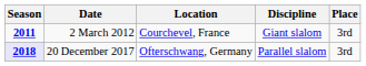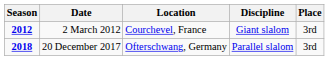 <table class="wikitable" style="text-align:center; font-size:95%;">
 <tr>
 <th>Season</th>
 <th>Date</th>
 <th>Location</th>
 <th>Discipline</th>
 <th>Place</th>
 </tr>
 <tr>
-<td><strong><a href='#'>2011</a></strong></td>
+<td><strong><a href='#'>2012</a></strong></td>
 <td align=right>2 March 2012</td>
 <td align=left> <a href='#'>Courchevel</a>, France</td>
 <td><a href='#'>Giant slalom</a></td>
 <td>3rd</td>
 </tr>
 <tr>
-<td rowspan=1 style="background: lavender;"><strong><a href='#'>2018</a></strong></td>
+<td rowspan=1><strong><a href='#'>2018</a></strong></td>
 <td align=right>20 December 2017</td>
 <td align=left> <a href='#'>Ofterschwang</a>, Germany</td>
 <td><a href='#'>Parallel slalom</a></td>
 <td>3rd</td>
 </tr>
 </table>
